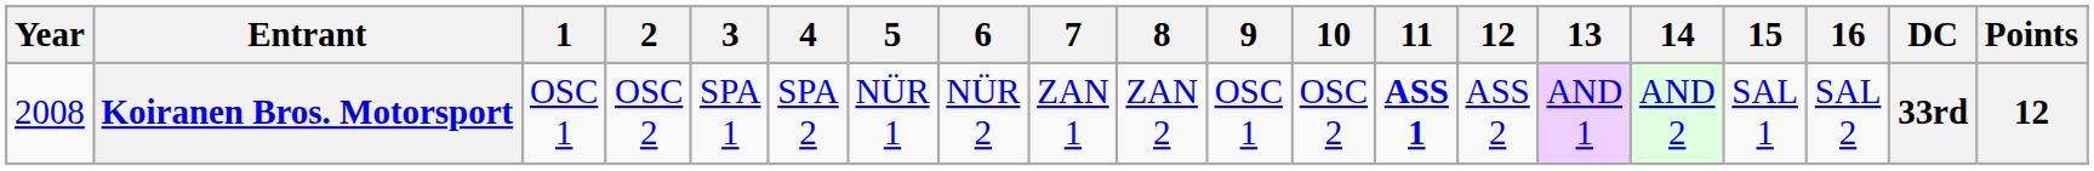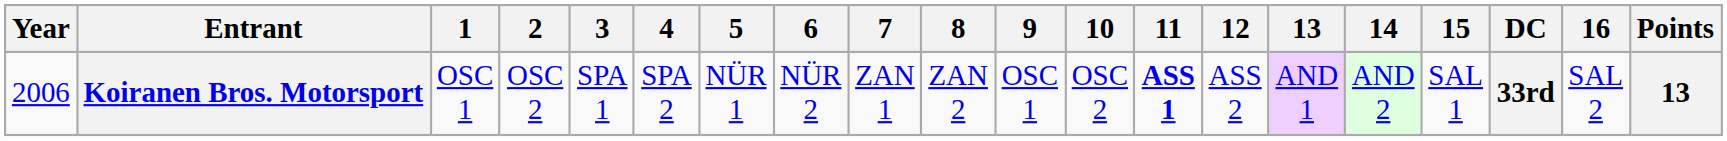 <table class="wikitable" style="text-align:center; font-size:85%">
 <tr>
 <th>Year</th>
 <th>Entrant</th>
 <th>1</th>
 <th>2</th>
 <th>3</th>
 <th>4</th>
 <th>5</th>
 <th>6</th>
 <th>7</th>
 <th>8</th>
 <th>9</th>
 <th>10</th>
 <th>11</th>
 <th>12</th>
 <th>13</th>
 <th>14</th>
 <th>15</th>
+<th>DC</th>
 <th>16</th>
-<th>DC</th>
 <th>Points</th>
 </tr>
 <tr>
-<td><a href='#'>2008</a></td>
+<td><a href='#'>2006</a></td>
 <th nowrap><a href='#'>Koiranen Bros. Motorsport</a></th>
 <td style="background:#;"><a href='#'>OSC<br>1</a><br></td>
 <td style="background:#;"><a href='#'>OSC<br>2</a><br></td>
 <td style="background:#;"><a href='#'>SPA<br>1</a><br></td>
 <td style="background:#;"><a href='#'>SPA<br>2</a><br></td>
 <td style="background:#;"><a href='#'>NÜR<br>1</a><br></td>
 <td style="background:#;"><a href='#'>NÜR<br>2</a><br></td>
 <td style="background:#;"><a href='#'>ZAN<br>1</a><br></td>
 <td style="background:#;"><a href='#'>ZAN<br>2</a><br></td>
 <td style="background:#;"><a href='#'>OSC<br>1</a><br></td>
 <td style="background:#;"><a href='#'>OSC<br>2</a><br></td>
 <td style="background:#;"><strong><a href='#'>ASS<br>1</a><br></strong></td>
 <td style="background:#;"><a href='#'>ASS<br>2</a><br></td>
 <td style="background:#EFCFFF;"><a href='#'>AND<br>1</a><br></td>
 <td style="background:#DFFFDF;"><a href='#'>AND<br>2</a><br></td>
 <td style="background:#;"><a href='#'>SAL<br>1</a><br></td>
+<th>33rd</th>
 <td style="background:#;"><a href='#'>SAL<br>2</a><br></td>
-<th>33rd</th>
-<th>12</th>
+<th>13</th>
 </tr>
 </table>
